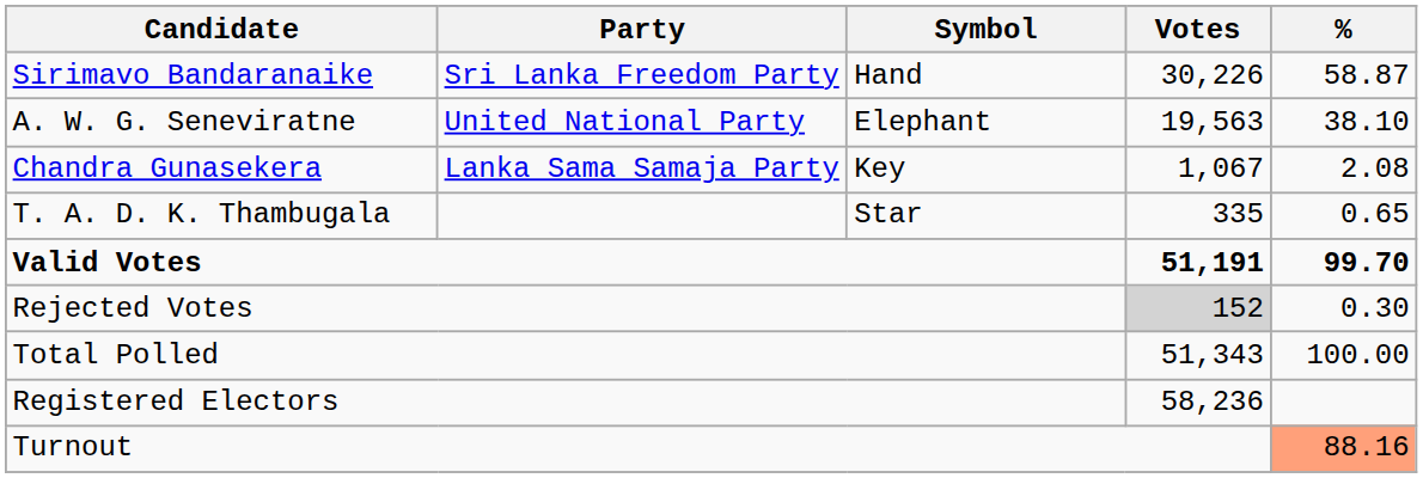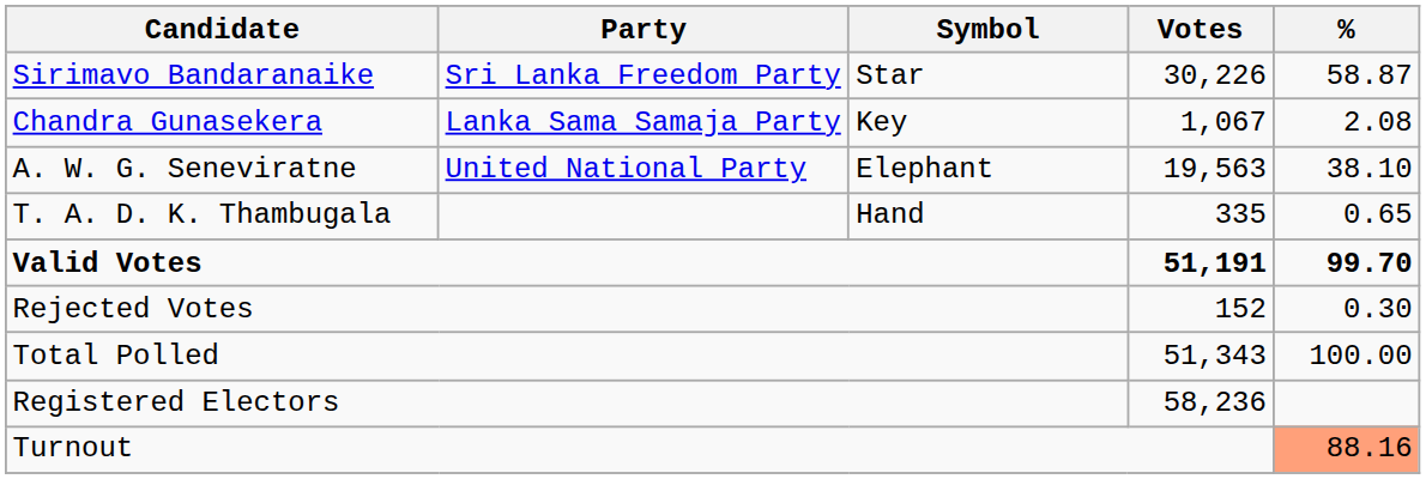 <table class="wikitable" border="1" style="text-align:right;">
 <tr>
 <th align=left width="190">Candidate</th>
 <th align=left width="180">Party</th>
 <th align=left width="120">Symbol</th>
 <th align=left width="60">Votes</th>
 <th align=left width="60">%</th>
 </tr>
 <tr>
 <td align=left><a href='#'>Sirimavo Bandaranaike</a></td>
 <td align=left><a href='#'>Sri Lanka Freedom Party</a></td>
-<td align=left>Hand</td>
+<td align=left>Star</td>
 <td>30,226</td>
 <td>58.87</td>
+</tr>
+<tr>
+<td align=left><a href='#'>Chandra Gunasekera</a></td>
+<td align=left><a href='#'>Lanka Sama Samaja Party</a></td>
+<td align=left>Key</td>
+<td>1,067</td>
+<td>2.08</td>
 </tr>
 <tr>
 <td align=left>A. W. G. Seneviratne</td>
 <td align=left><a href='#'>United National Party</a></td>
 <td align=left>Elephant</td>
 <td>19,563</td>
 <td>38.10</td>
 </tr>
 <tr>
-<td align=left><a href='#'>Chandra Gunasekera</a></td>
-<td align=left><a href='#'>Lanka Sama Samaja Party</a></td>
-<td align=left>Key</td>
-<td>1,067</td>
-<td>2.08</td>
-</tr>
-<tr>
 <td align=left>T. A. D. K. Thambugala</td>
 <td></td>
-<td align=left>Star</td>
+<td align=left>Hand</td>
 <td>335</td>
 <td>0.65</td>
 </tr>
 <tr>
 <td align=left colspan=3><strong>Valid Votes</strong></td>
 <td><strong>51,191</strong></td>
 <td><strong>99.70</strong></td>
 </tr>
 <tr>
 <td align=left colspan=3>Rejected Votes</td>
-<td style="background: lightgrey;">152</td>
+<td>152</td>
 <td>0.30</td>
 </tr>
 <tr>
 <td align=left colspan=3>Total Polled</td>
 <td>51,343</td>
 <td>100.00</td>
 </tr>
 <tr>
 <td align=left colspan=3>Registered Electors</td>
 <td>58,236</td>
 <td></td>
 </tr>
 <tr>
 <td align=left colspan=4>Turnout</td>
 <td style="background: lightsalmon;">88.16</td>
 </tr>
 </table>
